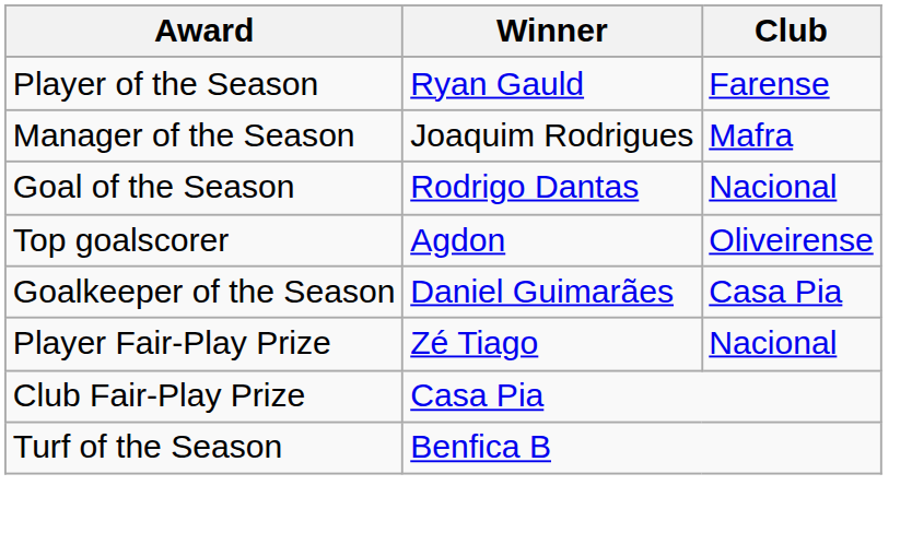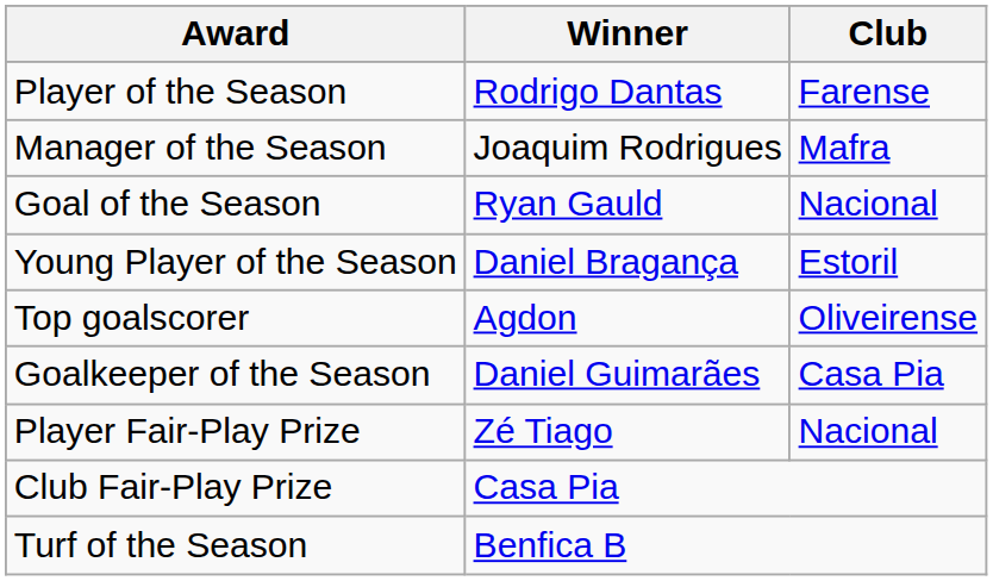 <table class="wikitable">
 <tr>
 <th>Award</th>
 <th>Winner</th>
 <th>Club</th>
 </tr>
 <tr>
 <td>Player of the Season</td>
-<td> <a href='#'>Ryan Gauld</a></td>
+<td> <a href='#'>Rodrigo Dantas</a></td>
 <td><a href='#'> Farense</a></td>
 </tr>
 <tr>
 <td>Manager of the Season</td>
 <td> Joaquim Rodrigues</td>
 <td><a href='#'>Mafra</a></td>
 </tr>
 <tr>
 <td>Goal of the Season</td>
-<td> <a href='#'>Rodrigo Dantas</a></td>
+<td> <a href='#'>Ryan Gauld</a></td>
 <td><a href='#'>Nacional</a></td>
+</tr>
+<tr>
+<td>Young Player of the Season</td>
+<td> <a href='#'>Daniel Bragança</a></td>
+<td><a href='#'>Estoril</a></td>
 </tr>
 <tr>
 <td>Top goalscorer</td>
 <td> <a href='#'>Agdon</a></td>
 <td><a href='#'>Oliveirense</a></td>
 </tr>
 <tr>
 <td>Goalkeeper of the Season</td>
 <td> <a href='#'>Daniel Guimarães</a></td>
 <td><a href='#'>Casa Pia</a></td>
 </tr>
 <tr>
 <td>Player Fair-Play Prize</td>
 <td> <a href='#'>Zé Tiago</a></td>
 <td><a href='#'>Nacional</a></td>
 </tr>
 <tr>
 <td>Club Fair-Play Prize</td>
 <td colspan="2"><a href='#'>Casa Pia</a></td>
 </tr>
 <tr>
 <td>Turf of the Season</td>
 <td colspan="2"><a href='#'>Benfica B</a></td>
 </tr>
 </table>
